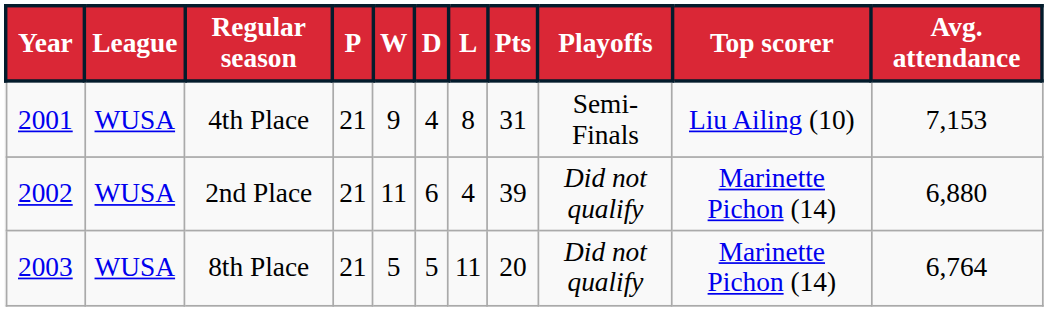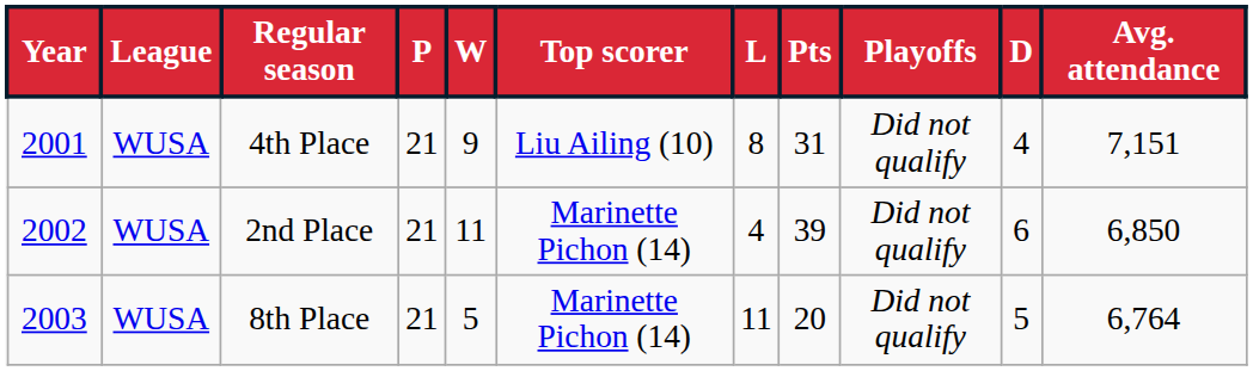 <table class="wikitable sortable" style="text-align: center">
 <tr>
 <th style="background:#da2736; color:#FFFFFF; border:2px solid #041C2C; width:50px;">Year</th>
 <th style="background:#da2736; color:#FFFFFF; border:2px solid #041C2C; width:50px;">League</th>
 <th style="background:#da2736; color:#FFFFFF; border:2px solid #041C2C; width:125px;">Regular season</th>
 <th style="background:#da2736; color:#FFFFFF; border:2px solid #041C2C;">P</th>
 <th style="background:#da2736; color:#FFFFFF; border:2px solid #041C2C;">W</th>
-<th style="background:#da2736; color:#FFFFFF; border:2px solid #041C2C;">D</th>
+<th style="background:#da2736; color:#FFFFFF; border:2px solid #041C2C; width:200px;">Top scorer</th>
 <th style="background:#da2736; color:#FFFFFF; border:2px solid #041C2C;">L</th>
 <th style="background:#da2736; color:#FFFFFF; border:2px solid #041C2C;">Pts</th>
 <th style="background:#da2736; color:#FFFFFF; border:2px solid #041C2C; width:100px;">Playoffs</th>
-<th style="background:#da2736; color:#FFFFFF; border:2px solid #041C2C; width:200px;">Top scorer</th>
+<th style="background:#da2736; color:#FFFFFF; border:2px solid #041C2C;">D</th>
 <th style="background:#da2736; color:#FFFFFF; border:2px solid #041C2C; width:125px;">Avg. attendance</th>
 </tr>
 <tr>
 <td><a href='#'>2001</a></td>
 <td><a href='#'>WUSA</a></td>
 <td>4th Place</td>
 <td>21</td>
 <td>9</td>
-<td>4</td>
+<td> <a href='#'>Liu Ailing</a> (10)</td>
 <td>8</td>
 <td>31</td>
-<td>Semi-Finals</td>
-<td> <a href='#'>Liu Ailing</a> (10)</td>
-<td>7,153</td>
+<td><em>Did not qualify</em></td>
+<td>4</td>
+<td>7,151</td>
 </tr>
 <tr>
 <td><a href='#'>2002</a></td>
 <td><a href='#'>WUSA</a></td>
 <td>2nd Place</td>
 <td>21</td>
 <td>11</td>
-<td>6</td>
+<td> <a href='#'>Marinette Pichon</a> (14)</td>
 <td>4</td>
 <td>39</td>
 <td><em>Did not qualify</em></td>
-<td> <a href='#'>Marinette Pichon</a> (14)</td>
-<td>6,880</td>
+<td>6</td>
+<td>6,850</td>
 </tr>
 <tr>
 <td><a href='#'>2003</a></td>
 <td><a href='#'>WUSA</a></td>
 <td>8th Place</td>
 <td>21</td>
 <td>5</td>
-<td>5</td>
+<td> <a href='#'>Marinette Pichon</a> (14)</td>
 <td>11</td>
 <td>20</td>
 <td><em>Did not qualify</em></td>
-<td> <a href='#'>Marinette Pichon</a> (14)</td>
+<td>5</td>
 <td>6,764</td>
 </tr>
 </table>
